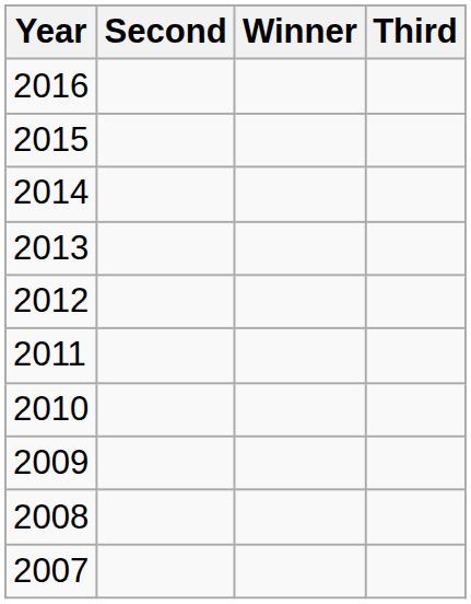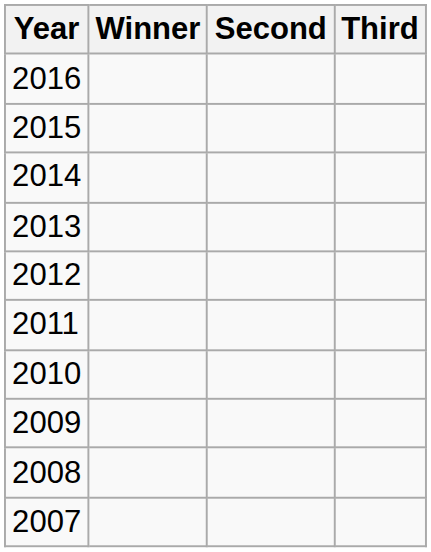 <table class="wikitable">
 <tr>
 <th>Year</th>
+<th>Winner</th>
 <th>Second</th>
-<th>Winner</th>
 <th>Third</th>
 </tr>
 <tr>
 <td>2016</td>
 <td></td>
 <td></td>
 <td></td>
 </tr>
 <tr>
 <td>2015</td>
 <td></td>
 <td></td>
 <td></td>
 </tr>
 <tr>
 <td>2014</td>
 <td></td>
 <td></td>
 <td></td>
 </tr>
 <tr>
 <td>2013</td>
 <td></td>
 <td></td>
 <td></td>
 </tr>
 <tr>
 <td>2012</td>
 <td></td>
 <td></td>
 <td></td>
 </tr>
 <tr>
 <td>2011</td>
 <td></td>
 <td></td>
 <td></td>
 </tr>
 <tr>
 <td>2010</td>
 <td></td>
 <td></td>
 <td></td>
 </tr>
 <tr>
 <td>2009</td>
 <td></td>
 <td></td>
 <td></td>
 </tr>
 <tr>
 <td>2008</td>
 <td></td>
 <td></td>
 <td></td>
 </tr>
 <tr>
 <td>2007</td>
 <td></td>
 <td></td>
 <td></td>
 </tr>
 </table>
